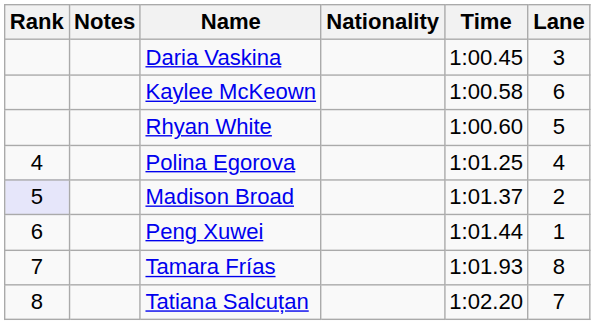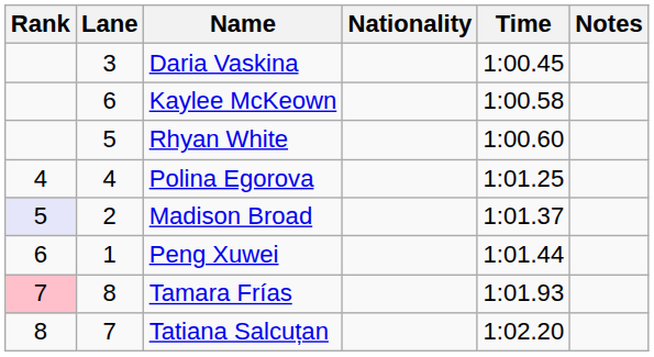 <table class="wikitable sortable" style="text-align:center">
 <tr>
 <th>Rank</th>
-<th>Notes</th>
+<th>Lane</th>
 <th>Name</th>
 <th>Nationality</th>
 <th>Time</th>
-<th>Lane</th>
+<th>Notes</th>
 </tr>
 <tr>
 <td></td>
-<td></td>
+<td>3</td>
 <td align=left><a href='#'>Daria Vaskina</a></td>
 <td align=left></td>
 <td>1:00.45</td>
-<td>3</td>
+<td></td>
 </tr>
 <tr>
 <td></td>
-<td></td>
+<td>6</td>
 <td align=left><a href='#'>Kaylee McKeown</a></td>
 <td align=left></td>
 <td>1:00.58</td>
-<td>6</td>
+<td></td>
 </tr>
 <tr>
 <td></td>
-<td></td>
+<td>5</td>
 <td align=left><a href='#'>Rhyan White</a></td>
 <td align=left></td>
 <td>1:00.60</td>
-<td>5</td>
+<td></td>
 </tr>
 <tr>
 <td>4</td>
-<td></td>
+<td>4</td>
 <td align=left><a href='#'>Polina Egorova</a></td>
 <td align=left></td>
 <td>1:01.25</td>
-<td>4</td>
+<td></td>
 </tr>
 <tr>
 <td style="background: lavender;">5</td>
-<td></td>
+<td>2</td>
 <td align=left><a href='#'>Madison Broad</a></td>
 <td align=left></td>
 <td>1:01.37</td>
-<td>2</td>
+<td></td>
 </tr>
 <tr>
 <td>6</td>
-<td></td>
+<td>1</td>
 <td align=left><a href='#'>Peng Xuwei</a></td>
 <td align=left></td>
 <td>1:01.44</td>
-<td>1</td>
+<td></td>
 </tr>
 <tr>
-<td>7</td>
-<td></td>
+<td style="background: pink;">7</td>
+<td>8</td>
 <td align=left><a href='#'>Tamara Frías</a></td>
 <td align=left></td>
 <td>1:01.93</td>
-<td>8</td>
+<td></td>
 </tr>
 <tr>
 <td>8</td>
-<td></td>
+<td>7</td>
 <td align=left><a href='#'>Tatiana Salcuțan</a></td>
 <td align=left></td>
 <td>1:02.20</td>
-<td>7</td>
+<td></td>
 </tr>
 </table>
